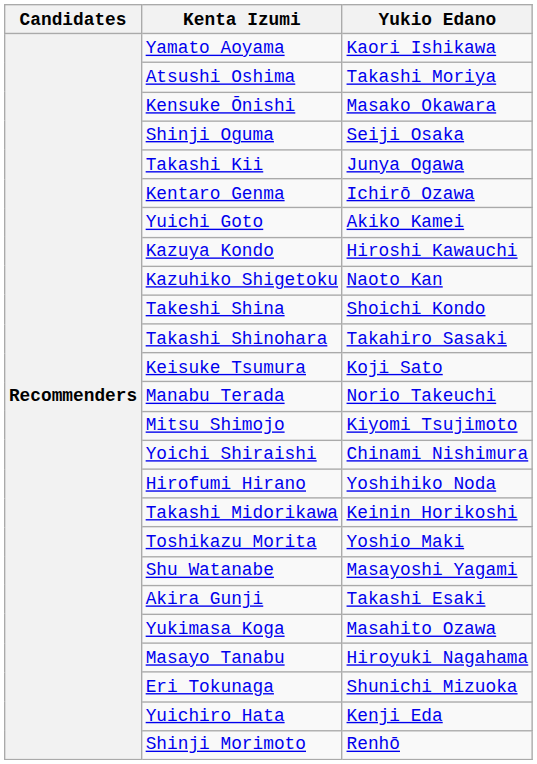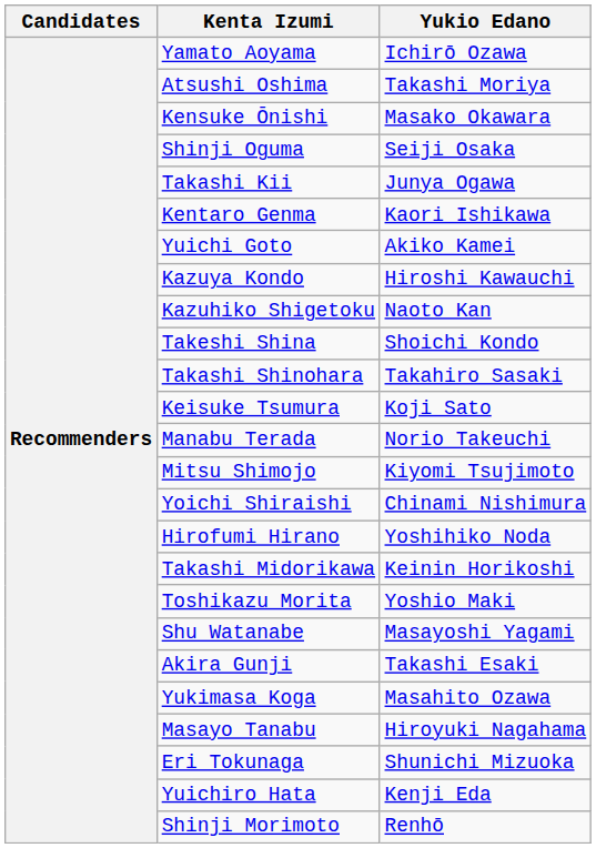 <table class="wikitable">
 <tr List of recommenders>
 <th>Candidates</th>
 <th>Kenta Izumi </th>
 <th>Yukio Edano </th>
 </tr>
 <tr>
 <th rowspan="25">Recommenders</th>
 <td><a href='#'>Yamato Aoyama</a></td>
-<td><a href='#'>Kaori Ishikawa</a></td>
+<td><a href='#'>Ichirō Ozawa</a></td>
 </tr>
 <tr>
 <td><a href='#'>Atsushi Oshima</a></td>
 <td><a href='#'>Takashi Moriya</a></td>
 </tr>
 <tr>
 <td><a href='#'>Kensuke Ōnishi</a></td>
 <td><a href='#'>Masako Okawara</a></td>
 </tr>
 <tr>
 <td><a href='#'>Shinji Oguma</a></td>
 <td><a href='#'>Seiji Osaka</a></td>
 </tr>
 <tr>
 <td><a href='#'>Takashi Kii</a></td>
 <td><a href='#'>Junya Ogawa</a></td>
 </tr>
 <tr>
 <td><a href='#'>Kentaro Genma</a></td>
-<td><a href='#'>Ichirō Ozawa</a></td>
+<td><a href='#'>Kaori Ishikawa</a></td>
 </tr>
 <tr>
 <td><a href='#'>Yuichi Goto</a></td>
 <td><a href='#'>Akiko Kamei</a></td>
 </tr>
 <tr>
 <td><a href='#'>Kazuya Kondo</a></td>
 <td><a href='#'>Hiroshi Kawauchi</a></td>
 </tr>
 <tr>
 <td><a href='#'>Kazuhiko Shigetoku</a></td>
 <td><a href='#'>Naoto Kan</a></td>
 </tr>
 <tr>
 <td><a href='#'>Takeshi Shina</a></td>
 <td><a href='#'>Shoichi Kondo</a></td>
 </tr>
 <tr>
 <td><a href='#'>Takashi Shinohara</a></td>
 <td><a href='#'>Takahiro Sasaki</a></td>
 </tr>
 <tr>
 <td><a href='#'>Keisuke Tsumura</a></td>
 <td><a href='#'>Koji Sato</a></td>
 </tr>
 <tr>
 <td><a href='#'>Manabu Terada</a></td>
 <td><a href='#'>Norio Takeuchi</a></td>
 </tr>
 <tr>
 <td><a href='#'>Mitsu Shimojo</a></td>
 <td><a href='#'>Kiyomi Tsujimoto</a></td>
 </tr>
 <tr>
 <td><a href='#'>Yoichi Shiraishi</a></td>
 <td><a href='#'>Chinami Nishimura</a></td>
 </tr>
 <tr>
 <td><a href='#'>Hirofumi Hirano</a></td>
 <td><a href='#'>Yoshihiko Noda</a></td>
 </tr>
 <tr>
 <td><a href='#'>Takashi Midorikawa</a></td>
 <td><a href='#'>Keinin Horikoshi</a></td>
 </tr>
 <tr>
 <td><a href='#'>Toshikazu Morita</a></td>
 <td><a href='#'>Yoshio Maki</a></td>
 </tr>
 <tr>
 <td><a href='#'>Shu Watanabe</a></td>
 <td><a href='#'>Masayoshi Yagami</a></td>
 </tr>
 <tr>
 <td><a href='#'>Akira Gunji</a></td>
 <td><a href='#'>Takashi Esaki</a></td>
 </tr>
 <tr>
 <td><a href='#'>Yukimasa Koga</a></td>
 <td><a href='#'>Masahito Ozawa</a></td>
 </tr>
 <tr>
 <td><a href='#'>Masayo Tanabu</a></td>
 <td><a href='#'>Hiroyuki Nagahama</a></td>
 </tr>
 <tr>
 <td><a href='#'>Eri Tokunaga</a></td>
 <td><a href='#'>Shunichi Mizuoka</a></td>
 </tr>
 <tr>
 <td><a href='#'>Yuichiro Hata</a></td>
 <td><a href='#'>Kenji Eda</a></td>
 </tr>
 <tr>
 <td><a href='#'>Shinji Morimoto</a></td>
 <td><a href='#'>Renhō</a></td>
 </tr>
 </table>
